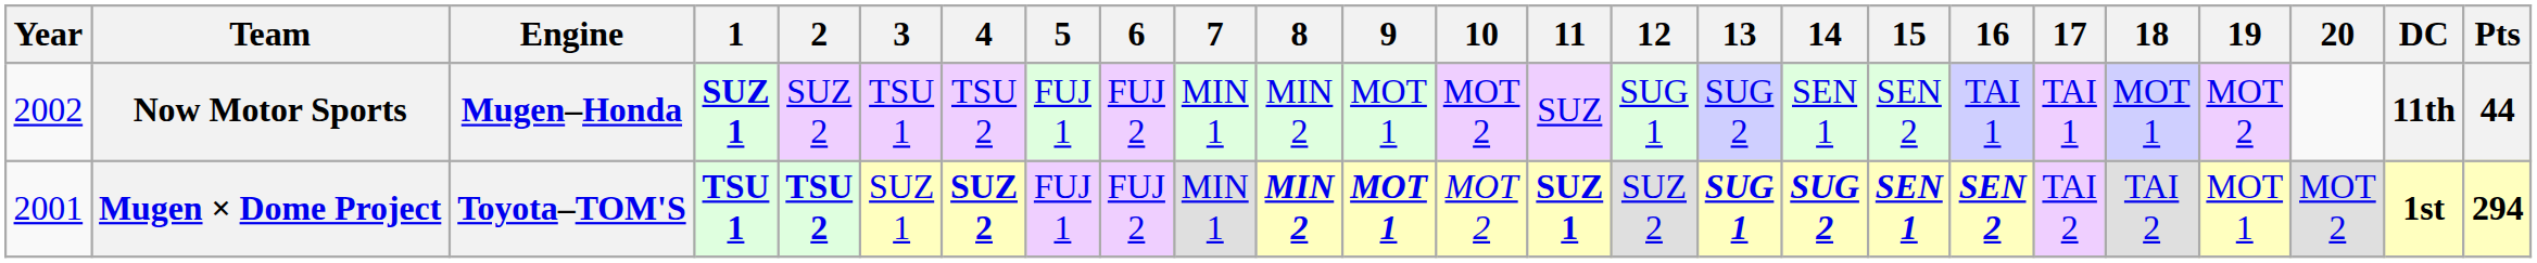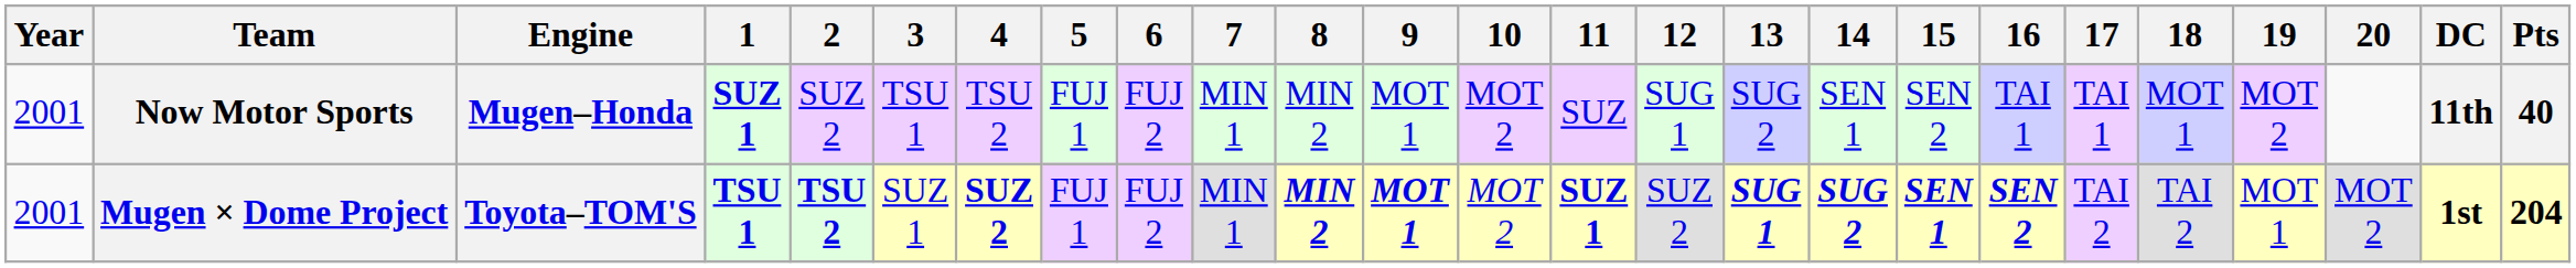 <table class="wikitable" style="text-align:center; font-size:90%">
 <tr>
 <th>Year</th>
 <th>Team</th>
 <th>Engine</th>
 <th>1</th>
 <th>2</th>
 <th>3</th>
 <th>4</th>
 <th>5</th>
 <th>6</th>
 <th>7</th>
 <th>8</th>
 <th>9</th>
 <th>10</th>
 <th>11</th>
 <th>12</th>
 <th>13</th>
 <th>14</th>
 <th>15</th>
 <th>16</th>
 <th>17</th>
 <th>18</th>
 <th>19</th>
 <th>20</th>
 <th>DC</th>
 <th>Pts</th>
 </tr>
 <tr>
-<td><a href='#'>2002</a></td>
+<td><a href='#'>2001</a></td>
 <th>Now Motor Sports</th>
 <th><a href='#'>Mugen</a>–<a href='#'>Honda</a></th>
 <td style="background:#DFFFDF;"><strong><a href='#'>SUZ<br>1</a><br></strong></td>
 <td style="background:#EFCFFF;"><a href='#'>SUZ<br>2</a><br></td>
 <td style="background:#EFCFFF;"><a href='#'>TSU<br>1</a><br></td>
 <td style="background:#EFCFFF;"><a href='#'>TSU<br>2</a><br></td>
 <td style="background:#DFFFDF;"><a href='#'>FUJ<br>1</a><br></td>
 <td style="background:#EFCFFF;"><a href='#'>FUJ<br>2</a><br></td>
 <td style="background:#DFFFDF;"><a href='#'>MIN<br>1</a><br></td>
 <td style="background:#DFFFDF;"><a href='#'>MIN<br>2</a><br></td>
 <td style="background:#DFFFDF;"><a href='#'>MOT<br>1</a><br></td>
 <td style="background:#EFCFFF;"><a href='#'>MOT<br>2</a><br></td>
 <td style="background:#EFCFFF;"><a href='#'>SUZ</a><br></td>
 <td style="background:#DFFFDF;"><a href='#'>SUG<br>1</a><br></td>
 <td style="background:#CFCFFF;"><a href='#'>SUG<br>2</a><br></td>
 <td style="background:#DFFFDF;"><a href='#'>SEN<br>1</a><br></td>
 <td style="background:#DFFFDF;"><a href='#'>SEN<br>2</a><br></td>
 <td style="background:#CFCFFF;"><a href='#'>TAI<br>1</a><br></td>
 <td style="background:#EFCFFF;"><a href='#'>TAI<br>1</a><br></td>
 <td style="background:#CFCFFF;"><a href='#'>MOT<br>1</a><br></td>
 <td style="background:#EFCFFF;"><a href='#'>MOT<br>2</a><br></td>
 <td></td>
 <th>11th</th>
-<th>44</th>
+<th>40</th>
 </tr>
 <tr>
 <td><a href='#'>2001</a></td>
 <th><a href='#'>Mugen</a> × <a href='#'>Dome Project</a></th>
 <th><a href='#'>Toyota</a>–<a href='#'>TOM'S</a></th>
 <td style="background:#DFFFDF;"><strong><a href='#'>TSU<br>1</a></strong><br></td>
 <td style="background:#DFFFDF;"><strong><a href='#'>TSU<br>2</a></strong><br></td>
 <td style="background:#FFFFBF;"><a href='#'>SUZ<br>1</a><br></td>
 <td style="background:#FFFFBF;"><strong><a href='#'>SUZ<br>2</a></strong><br></td>
 <td style="background:#EFCFFF;"><a href='#'>FUJ<br>1</a><br></td>
 <td style="background:#EFCFFF;"><a href='#'>FUJ<br>2</a><br></td>
 <td style="background:#DFDFDF;"><a href='#'>MIN<br>1</a><br></td>
 <td style="background:#FFFFBF;"><strong><em><a href='#'>MIN<br>2</a></em></strong><br></td>
 <td style="background:#FFFFBF;"><strong><em><a href='#'>MOT<br>1</a></em></strong><br></td>
 <td style="background:#FFFFBF;"><em><a href='#'>MOT<br>2</a></em><br></td>
 <td style="background:#FFFFBF;"><strong><a href='#'>SUZ<br>1</a></strong><br></td>
 <td style="background:#DFDFDF;"><a href='#'>SUZ<br>2</a><br></td>
 <td style="background:#FFFFBF;"><strong><em><a href='#'>SUG<br>1</a></em></strong><br></td>
 <td style="background:#FFFFBF;"><strong><em><a href='#'>SUG<br>2</a></em></strong><br></td>
 <td style="background:#FFFFBF;"><strong><em><a href='#'>SEN<br>1</a></em></strong><br></td>
 <td style="background:#FFFFBF;"><strong><em><a href='#'>SEN<br>2</a></em></strong><br></td>
 <td style="background:#EFCFFF;"><a href='#'>TAI<br>2</a><br></td>
 <td style="background:#DFDFDF;"><a href='#'>TAI<br>2</a><br></td>
 <td style="background:#FFFFBF;"><a href='#'>MOT<br>1</a><br></td>
 <td style="background:#DFDFDF;"><a href='#'>MOT<br>2</a><br></td>
 <th style="background:#FFFFBF;">1st</th>
-<th style="background:#FFFFBF;">294</th>
+<th style="background:#FFFFBF;">204</th>
 </tr>
 </table>
